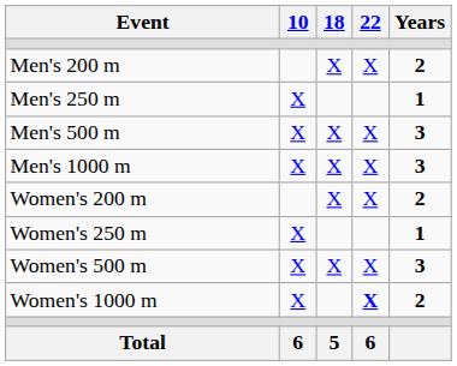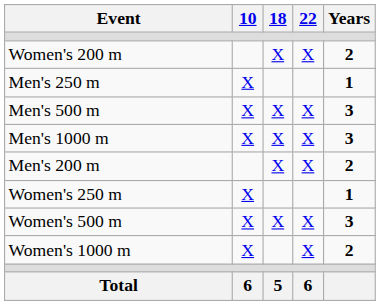 <table class="wikitable">
 <tr>
 <th width="200">Event</th>
 <th width=20><a href='#'>10</a></th>
 <th width=20><a href='#'>18</a></th>
 <th width=20><a href='#'>22</a></th>
 <th width=40>Years</th>
 </tr>
 <tr style="background:#DDDDDD;">
 <td colspan=5></td>
 </tr>
 <tr align=center>
-<td align=left>Men's 200 m</td>
+<td align=left>Women's 200 m</td>
 <td></td>
 <td><a href='#'>X</a></td>
 <td><a href='#'>X</a></td>
 <td><strong>2</strong></td>
 </tr>
 <tr align=center>
 <td align=left>Men's 250 m</td>
 <td><a href='#'>X</a></td>
 <td></td>
 <td></td>
 <td><strong>1</strong></td>
 </tr>
 <tr align=center>
 <td align=left>Men's 500 m</td>
 <td><a href='#'>X</a></td>
 <td><a href='#'>X</a></td>
 <td><a href='#'>X</a></td>
 <td><strong>3</strong></td>
 </tr>
 <tr align=center>
 <td align=left>Men's 1000 m</td>
 <td><a href='#'>X</a></td>
 <td><a href='#'>X</a></td>
 <td><a href='#'>X</a></td>
 <td><strong>3</strong></td>
 </tr>
 <tr align=center>
-<td align=left>Women's 200 m</td>
+<td align=left>Men's 200 m</td>
 <td></td>
 <td><a href='#'>X</a></td>
 <td><a href='#'>X</a></td>
 <td><strong>2</strong></td>
 </tr>
 <tr align=center>
 <td align=left>Women's 250 m</td>
 <td><a href='#'>X</a></td>
 <td></td>
 <td></td>
 <td><strong>1</strong></td>
 </tr>
 <tr align=center>
 <td align=left>Women's 500 m</td>
 <td><a href='#'>X</a></td>
 <td><a href='#'>X</a></td>
 <td><a href='#'>X</a></td>
 <td><strong>3</strong></td>
 </tr>
 <tr align=center>
 <td align=left>Women's 1000 m</td>
 <td><a href='#'>X</a></td>
 <td></td>
-<td><strong><a href='#'>X</a></strong></td>
+<td><a href='#'>X</a></td>
 <td><strong>2</strong></td>
 </tr>
 <tr style="background:#DDDDDD;">
 <td colspan=5></td>
 </tr>
 <tr>
 <th>Total</th>
 <th>6</th>
 <th>5</th>
 <th>6</th>
 <th></th>
 </tr>
 </table>
